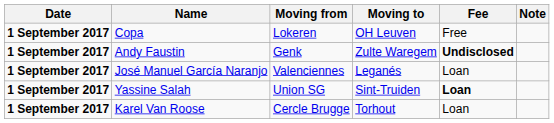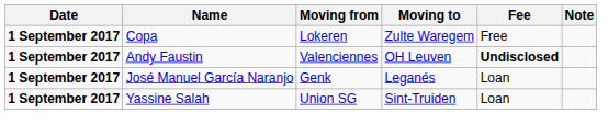 <table class="wikitable sortable">
 <tr>
 <th>Date</th>
 <th>Name</th>
 <th>Moving from</th>
 <th>Moving to</th>
 <th>Fee</th>
 <th>Note</th>
 </tr>
 <tr>
 <td><strong>1 September 2017</strong></td>
 <td> <a href='#'>Copa</a></td>
 <td> <a href='#'>Lokeren</a></td>
-<td> <a href='#'>OH Leuven</a></td>
+<td> <a href='#'>Zulte Waregem</a></td>
 <td>Free </td>
 <td></td>
 </tr>
 <tr>
 <td><strong>1 September 2017</strong></td>
 <td> <a href='#'>Andy Faustin</a></td>
-<td> <a href='#'>Genk</a></td>
-<td> <a href='#'>Zulte Waregem</a></td>
+<td> <a href='#'>Valenciennes</a></td>
+<td> <a href='#'>OH Leuven</a></td>
 <td><strong>Undisclosed </strong></td>
 <td></td>
 </tr>
 <tr>
 <td><strong>1 September 2017</strong></td>
 <td> <a href='#'>José Manuel García Naranjo</a></td>
-<td> <a href='#'>Valenciennes</a></td>
+<td> <a href='#'>Genk</a></td>
 <td> <a href='#'>Leganés</a></td>
 <td>Loan </td>
 <td></td>
 </tr>
 <tr>
 <td><strong>1 September 2017</strong></td>
 <td> <a href='#'>Yassine Salah</a></td>
 <td> <a href='#'>Union SG</a></td>
 <td> <a href='#'>Sint-Truiden</a></td>
-<td><strong>Loan </strong></td>
+<td>Loan </td>
 <td></td>
 </tr>
-<tr>
-<td><strong>1 September 2017</strong></td>
-<td> <a href='#'>Karel Van Roose</a></td>
-<td> <a href='#'>Cercle Brugge</a></td>
-<td> <a href='#'>Torhout</a></td>
-<td>Loan </td>
-<td align=center></td>
-</tr>
 </table>
